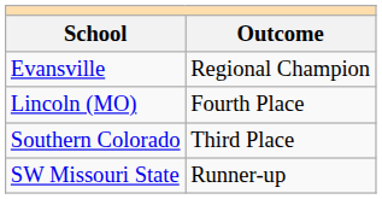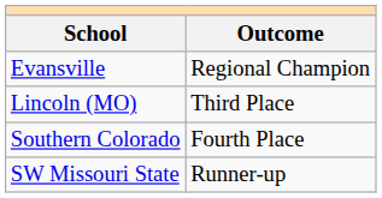 <table class="wikitable">
 <tr>
 <th colspan="3" style="background:#ffdead;"></th>
 </tr>
 <tr>
 <th>School</th>
 <th>Outcome</th>
 </tr>
 <tr>
 <td><a href='#'>Evansville</a></td>
 <td>Regional Champion</td>
 </tr>
 <tr>
 <td><a href='#'>Lincoln (MO)</a></td>
-<td>Fourth Place</td>
+<td>Third Place</td>
 </tr>
 <tr>
 <td><a href='#'>Southern Colorado</a></td>
-<td>Third Place</td>
+<td>Fourth Place</td>
 </tr>
 <tr>
 <td><a href='#'>SW Missouri State</a></td>
 <td>Runner-up</td>
 </tr>
 </table>
